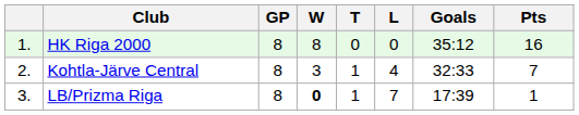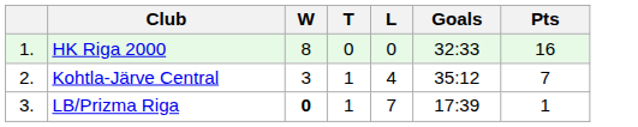 <table class="wikitable">
 <tr>
 <th width="30"></th>
 <th width="200">Club</th>
-<th width="30">GP</th>
 <th width="30">W</th>
 <th width="30">T</th>
 <th width="30">L</th>
 <th width="70">Goals</th>
 <th width="70">Pts</th>
 </tr>
 <tr bgcolor="#E6FAE6" align="center">
 <td>1.</td>
 <td align="left"> <a href='#'>HK Riga 2000</a></td>
 <td>8</td>
-<td>8</td>
 <td>0</td>
 <td>0</td>
-<td>35:12</td>
+<td>32:33</td>
 <td>16</td>
 </tr>
 <tr bgcolor="#FFFFFF" align="center">
 <td>2.</td>
 <td align="left"> <a href='#'>Kohtla-Järve Central</a></td>
-<td>8</td>
 <td>3</td>
 <td>1</td>
 <td>4</td>
-<td>32:33</td>
+<td>35:12</td>
 <td>7</td>
 </tr>
 <tr bgcolor="#FFFFFF" align="center">
 <td>3.</td>
 <td align="left"> <a href='#'>LB/Prizma Riga</a></td>
-<td>8</td>
 <td><strong>0</strong></td>
 <td>1</td>
 <td>7</td>
 <td>17:39</td>
 <td>1</td>
 </tr>
 </table>
